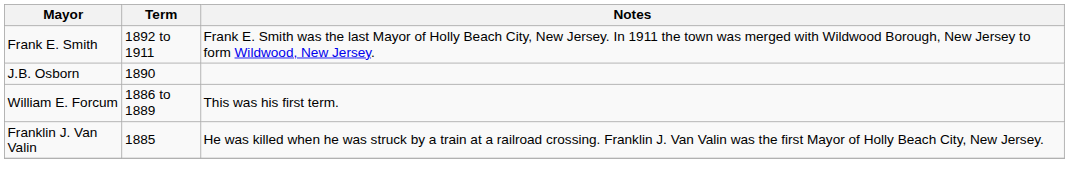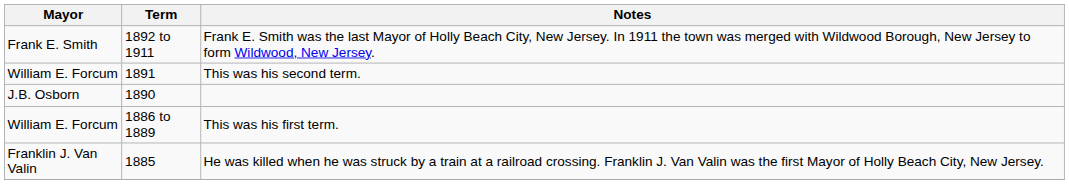 <table class="wikitable sortable">
 <tr>
 <th>Mayor</th>
 <th>Term</th>
 <th>Notes</th>
 </tr>
 <tr>
 <td>Frank E. Smith</td>
 <td>1892 to 1911</td>
 <td>Frank E. Smith was the last Mayor of Holly Beach City, New Jersey. In 1911 the town was merged with Wildwood Borough, New Jersey to form <a href='#'>Wildwood, New Jersey</a>.</td>
+</tr>
+<tr>
+<td>William E. Forcum</td>
+<td>1891</td>
+<td>This was his second term.</td>
 </tr>
 <tr>
 <td>J.B. Osborn</td>
 <td>1890</td>
 <td></td>
 </tr>
 <tr>
 <td>William E. Forcum</td>
 <td>1886 to 1889</td>
 <td>This was his first term.</td>
 </tr>
 <tr>
 <td>Franklin J. Van Valin</td>
 <td>1885</td>
 <td>He was killed when he was struck by a train at a railroad crossing. Franklin J. Van Valin was the first Mayor of Holly Beach City, New Jersey.</td>
 </tr>
 <tr>
 </tr>
 </table>
